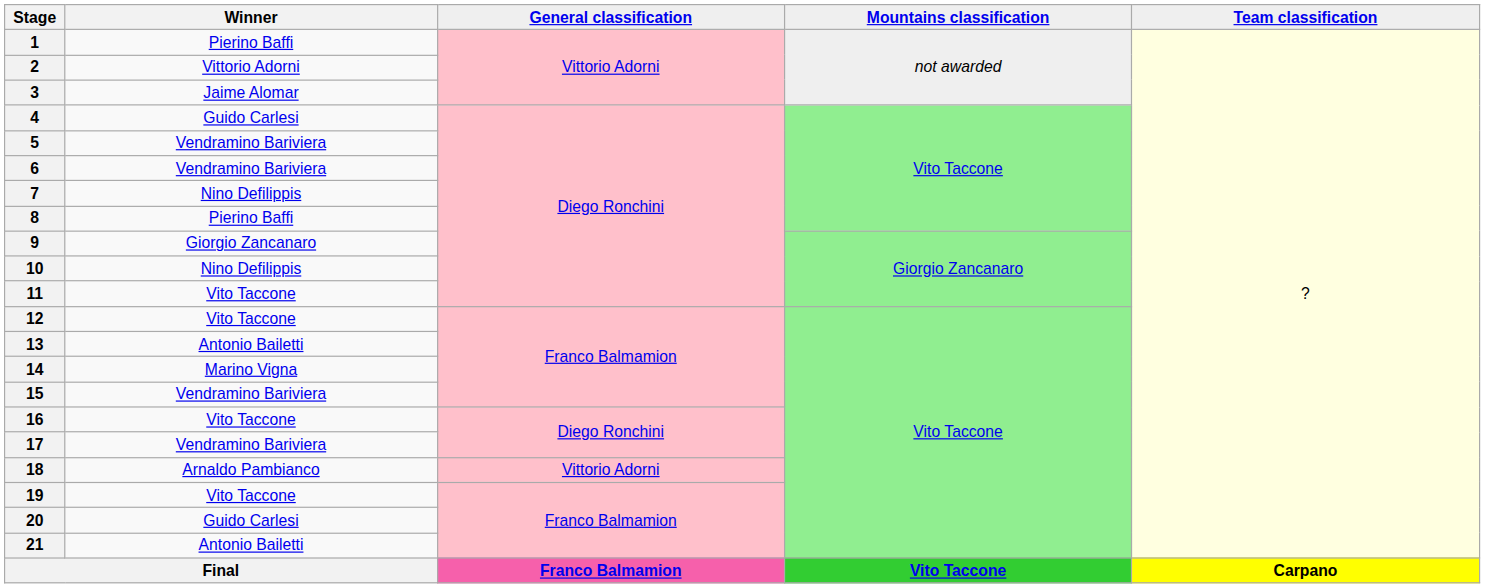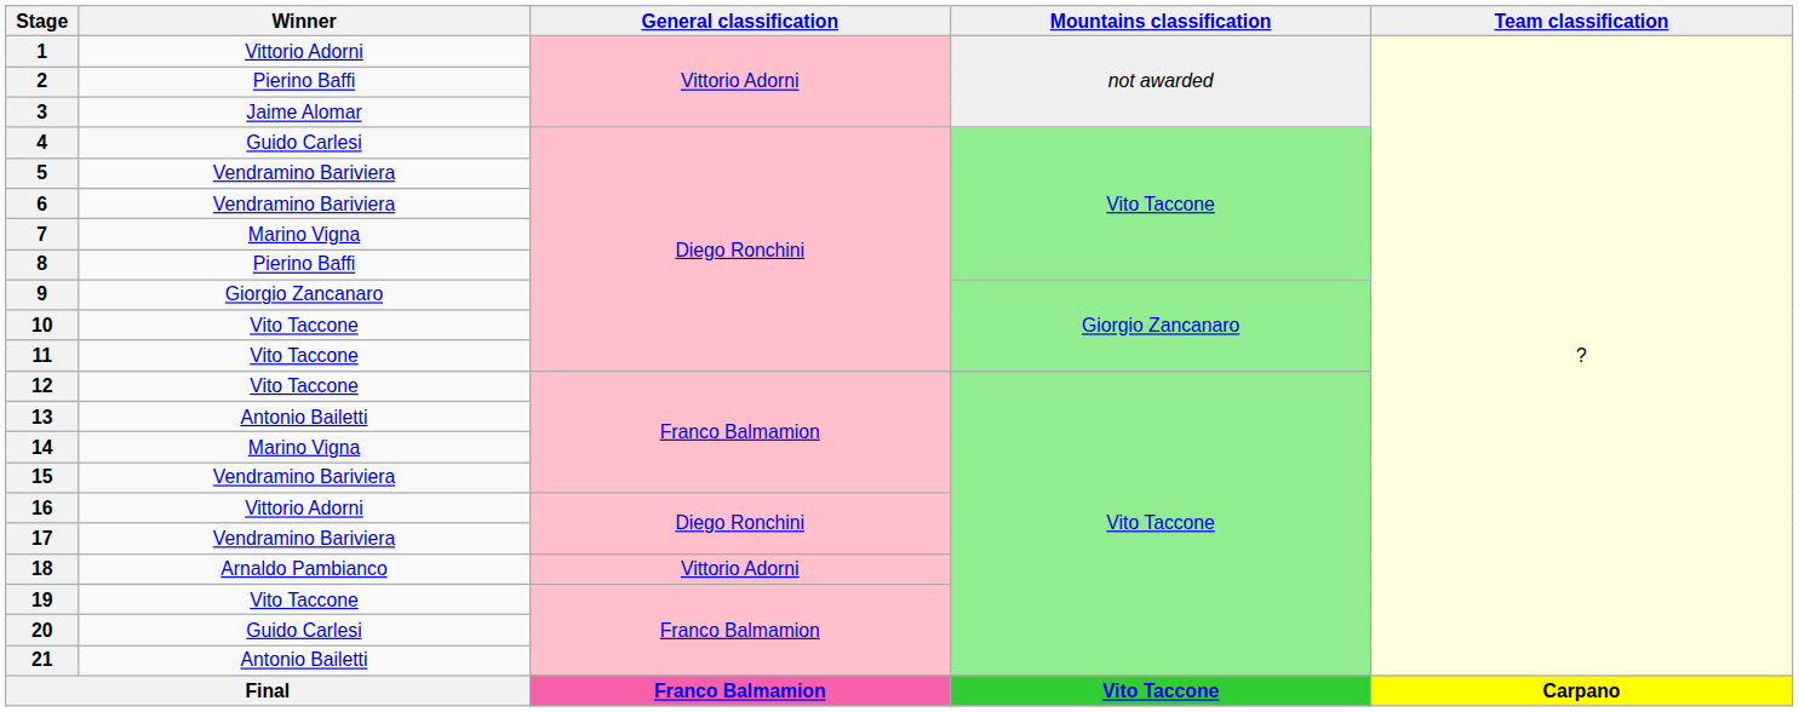 <table class="wikitable" style="text-align: center; font-size:smaller;">
 <tr style="background:#efefef;">
 <th style="width:1%;">Stage</th>
 <th style="width:15%;">Winner</th>
 <th style="background:#efefef; width:14%;"><a href='#'>General classification</a><br></th>
 <th style="background:#efefef; width:14%;"><a href='#'>Mountains classification</a></th>
 <th style="background:#efefef; width:14%;"><a href='#'>Team classification</a></th>
 </tr>
 <tr>
 <th>1</th>
-<td><a href='#'>Pierino Baffi</a></td>
+<td><a href='#'>Vittorio Adorni</a></td>
 <td style="background:pink;" rowspan="3"><a href='#'>Vittorio Adorni</a></td>
 <td style="background:#EFEFEF;" rowspan="3"><em>not awarded</em></td>
 <td style="background:lightyellow;" rowspan="21">?</td>
 </tr>
 <tr>
 <th>2</th>
-<td><a href='#'>Vittorio Adorni</a></td>
+<td><a href='#'>Pierino Baffi</a></td>
 </tr>
 <tr>
 <th>3</th>
 <td><a href='#'>Jaime Alomar</a></td>
 </tr>
 <tr>
 <th>4</th>
 <td><a href='#'>Guido Carlesi</a></td>
 <td style="background:pink;" rowspan="8"><a href='#'>Diego Ronchini</a></td>
 <td style="background:lightgreen;" rowspan="5"><a href='#'>Vito Taccone</a></td>
 </tr>
 <tr>
 <th>5</th>
 <td><a href='#'>Vendramino Bariviera</a></td>
 </tr>
 <tr>
 <th>6</th>
 <td><a href='#'>Vendramino Bariviera</a></td>
 </tr>
 <tr>
 <th>7</th>
-<td><a href='#'>Nino Defilippis</a></td>
+<td><a href='#'>Marino Vigna</a></td>
 </tr>
 <tr>
 <th>8</th>
 <td><a href='#'>Pierino Baffi</a></td>
 </tr>
 <tr>
 <th>9</th>
 <td><a href='#'>Giorgio Zancanaro</a></td>
 <td style="background:lightgreen;" rowspan="3"><a href='#'>Giorgio Zancanaro</a></td>
 </tr>
 <tr>
 <th>10</th>
-<td><a href='#'>Nino Defilippis</a></td>
+<td><a href='#'>Vito Taccone</a></td>
 </tr>
 <tr>
 <th>11</th>
 <td><a href='#'>Vito Taccone</a></td>
 </tr>
 <tr>
 <th>12</th>
 <td><a href='#'>Vito Taccone</a></td>
 <td style="background:pink;" rowspan="4"><a href='#'>Franco Balmamion</a></td>
 <td style="background:lightgreen;" rowspan="10"><a href='#'>Vito Taccone</a></td>
 </tr>
 <tr>
 <th>13</th>
 <td><a href='#'>Antonio Bailetti</a></td>
 </tr>
 <tr>
 <th>14</th>
 <td><a href='#'>Marino Vigna</a></td>
 </tr>
 <tr>
 <th>15</th>
 <td><a href='#'>Vendramino Bariviera</a></td>
 </tr>
 <tr>
 <th>16</th>
-<td><a href='#'>Vito Taccone</a></td>
+<td><a href='#'>Vittorio Adorni</a></td>
 <td style="background:pink;" rowspan="2"><a href='#'>Diego Ronchini</a></td>
 </tr>
 <tr>
 <th>17</th>
 <td><a href='#'>Vendramino Bariviera</a></td>
 </tr>
 <tr>
 <th>18</th>
 <td><a href='#'>Arnaldo Pambianco</a></td>
 <td style="background:pink;" rowspan="1"><a href='#'>Vittorio Adorni</a></td>
 </tr>
 <tr>
 <th>19</th>
 <td><a href='#'>Vito Taccone</a></td>
 <td style="background:pink;" rowspan="3"><a href='#'>Franco Balmamion</a></td>
 </tr>
 <tr>
 <th>20</th>
 <td><a href='#'>Guido Carlesi</a></td>
 </tr>
 <tr>
 <th>21</th>
 <td><a href='#'>Antonio Bailetti</a></td>
 </tr>
 <tr>
 <th colspan=2><strong>Final</strong></th>
 <th style="background:#F660AB;"><strong><a href='#'>Franco Balmamion</a></strong></th>
 <th style="background:#32CD32;"><strong><a href='#'>Vito Taccone</a></strong></th>
 <th style="background:yellow;"><strong>Carpano</strong></th>
 </tr>
 </table>
